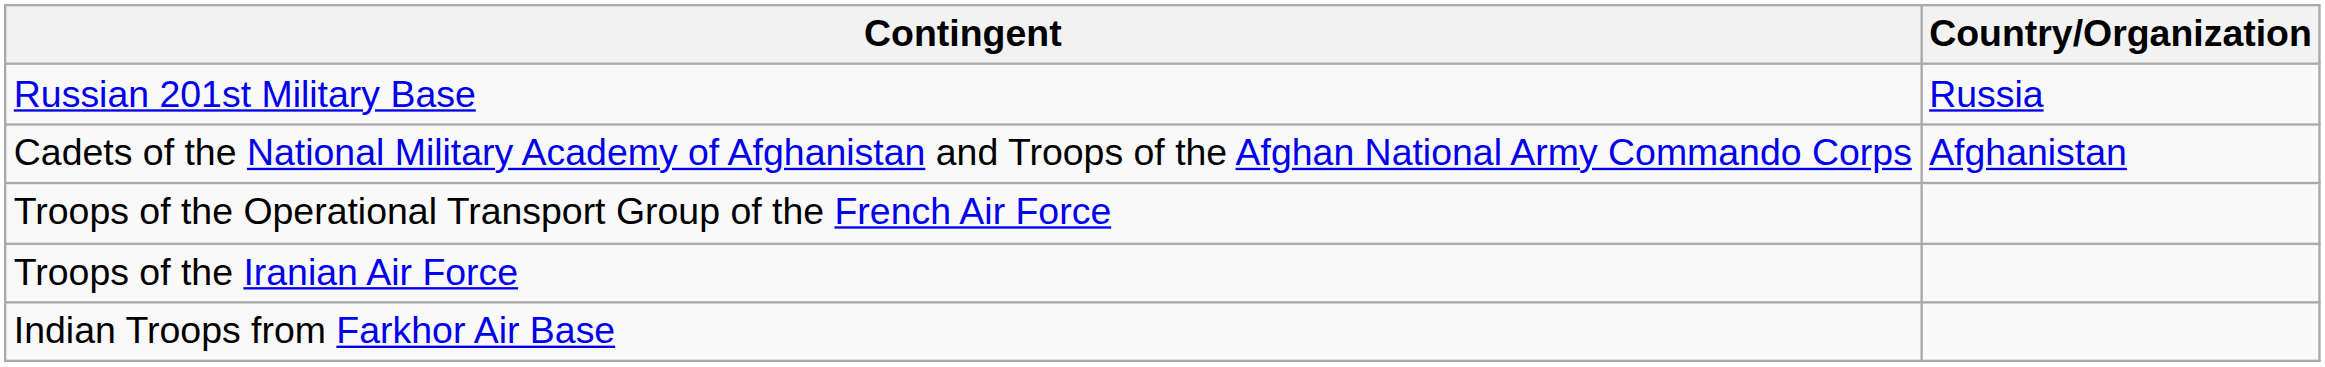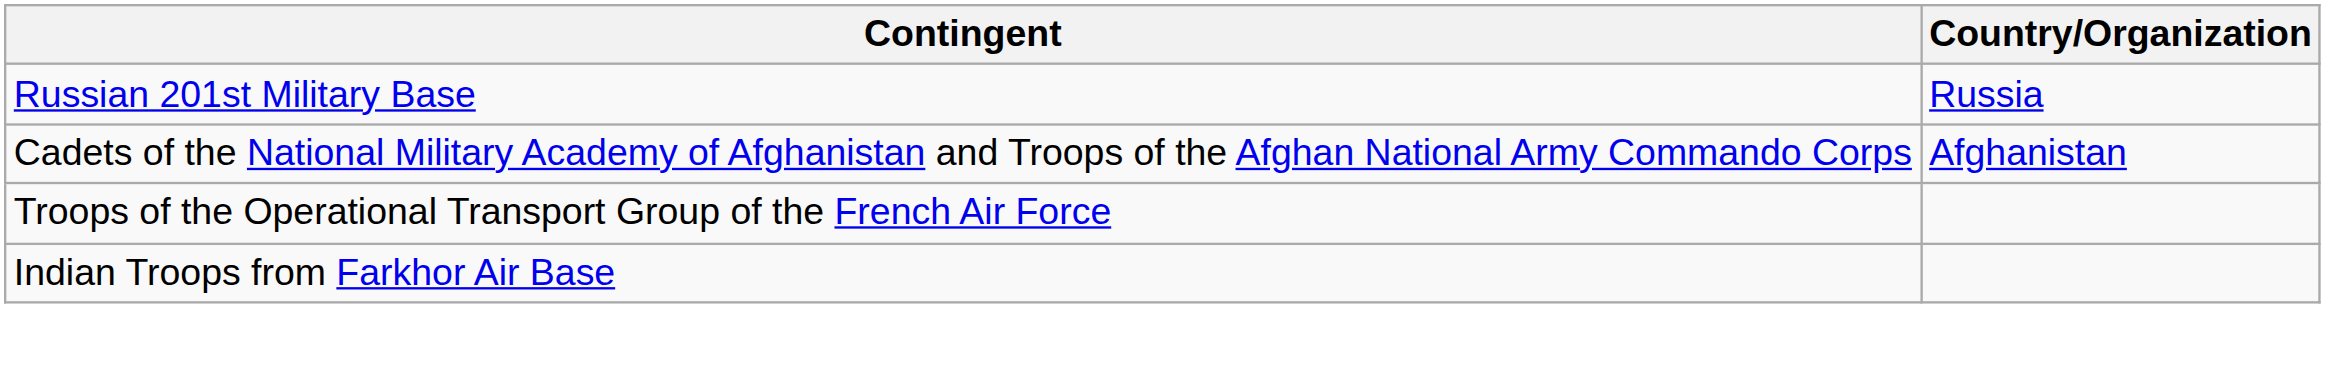 <table class="wikitable sortable">
 <tr>
 <th>Contingent</th>
 <th>Country/Organization</th>
 </tr>
 <tr>
 <td><a href='#'>Russian 201st Military Base</a></td>
 <td> <a href='#'>Russia</a></td>
 </tr>
 <tr>
 <td>Cadets of the <a href='#'>National Military Academy of Afghanistan</a> and Troops of the <a href='#'>Afghan National Army Commando Corps</a></td>
 <td> <a href='#'>Afghanistan</a></td>
 </tr>
 <tr>
 <td>Troops of the Operational Transport Group of the <a href='#'>French Air Force</a></td>
 <td></td>
 </tr>
 <tr>
-<td>Troops of the <a href='#'>Iranian Air Force</a></td>
-<td></td>
-</tr>
-<tr>
 <td>Indian Troops from <a href='#'>Farkhor Air Base</a></td>
 <td></td>
 </tr>
 </table>
